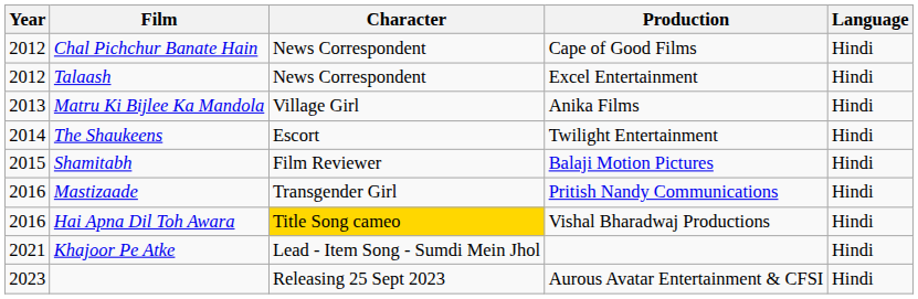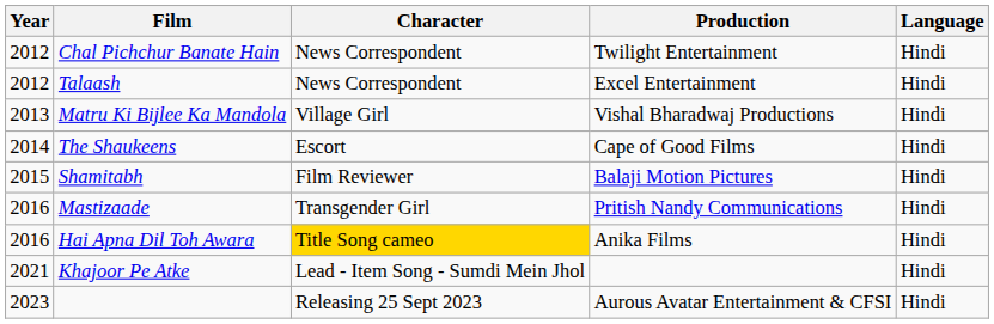 <table class="wikitable sortable">
 <tr>
 <th>Year</th>
 <th>Film</th>
 <th>Character</th>
 <th>Production</th>
 <th>Language</th>
 </tr>
 <tr>
 <td>2012</td>
 <td><em><a href='#'>Chal Pichchur Banate Hain</a></em></td>
 <td>News Correspondent</td>
-<td>Cape of Good Films</td>
+<td>Twilight Entertainment</td>
 <td>Hindi</td>
 </tr>
 <tr>
 <td>2012</td>
 <td><em><a href='#'>Talaash</a></em></td>
 <td>News Correspondent</td>
 <td>Excel Entertainment</td>
 <td>Hindi</td>
 </tr>
 <tr>
 <td>2013</td>
 <td><em><a href='#'>Matru Ki Bijlee Ka Mandola</a></em></td>
 <td>Village Girl</td>
-<td>Anika Films</td>
+<td>Vishal Bharadwaj Productions</td>
 <td>Hindi</td>
 </tr>
 <tr>
 <td>2014</td>
 <td><em><a href='#'>The Shaukeens</a></em></td>
 <td>Escort</td>
-<td>Twilight Entertainment</td>
+<td>Cape of Good Films</td>
 <td>Hindi</td>
 </tr>
 <tr>
 <td>2015</td>
 <td><em><a href='#'>Shamitabh</a></em></td>
 <td>Film Reviewer</td>
 <td><a href='#'>Balaji Motion Pictures</a></td>
 <td>Hindi</td>
 </tr>
 <tr>
 <td>2016</td>
 <td><em><a href='#'>Mastizaade</a></em></td>
 <td>Transgender Girl</td>
 <td><a href='#'>Pritish Nandy Communications</a></td>
 <td>Hindi</td>
 </tr>
 <tr>
 <td>2016</td>
 <td><em><a href='#'>Hai Apna Dil Toh Awara</a></em></td>
 <td style="background: gold;">Title Song cameo</td>
-<td>Vishal Bharadwaj Productions</td>
+<td>Anika Films</td>
 <td>Hindi</td>
 </tr>
 <tr>
 <td>2021</td>
 <td><em><a href='#'>Khajoor Pe Atke</a></em></td>
 <td>Lead - Item Song - Sumdi Mein Jhol</td>
 <td></td>
 <td>Hindi </td>
 </tr>
 <tr>
 <td>2023</td>
 <td><em></em></td>
 <td>Releasing 25 Sept 2023</td>
 <td>Aurous Avatar Entertainment & CFSI</td>
 <td>Hindi </td>
 </tr>
 </table>
